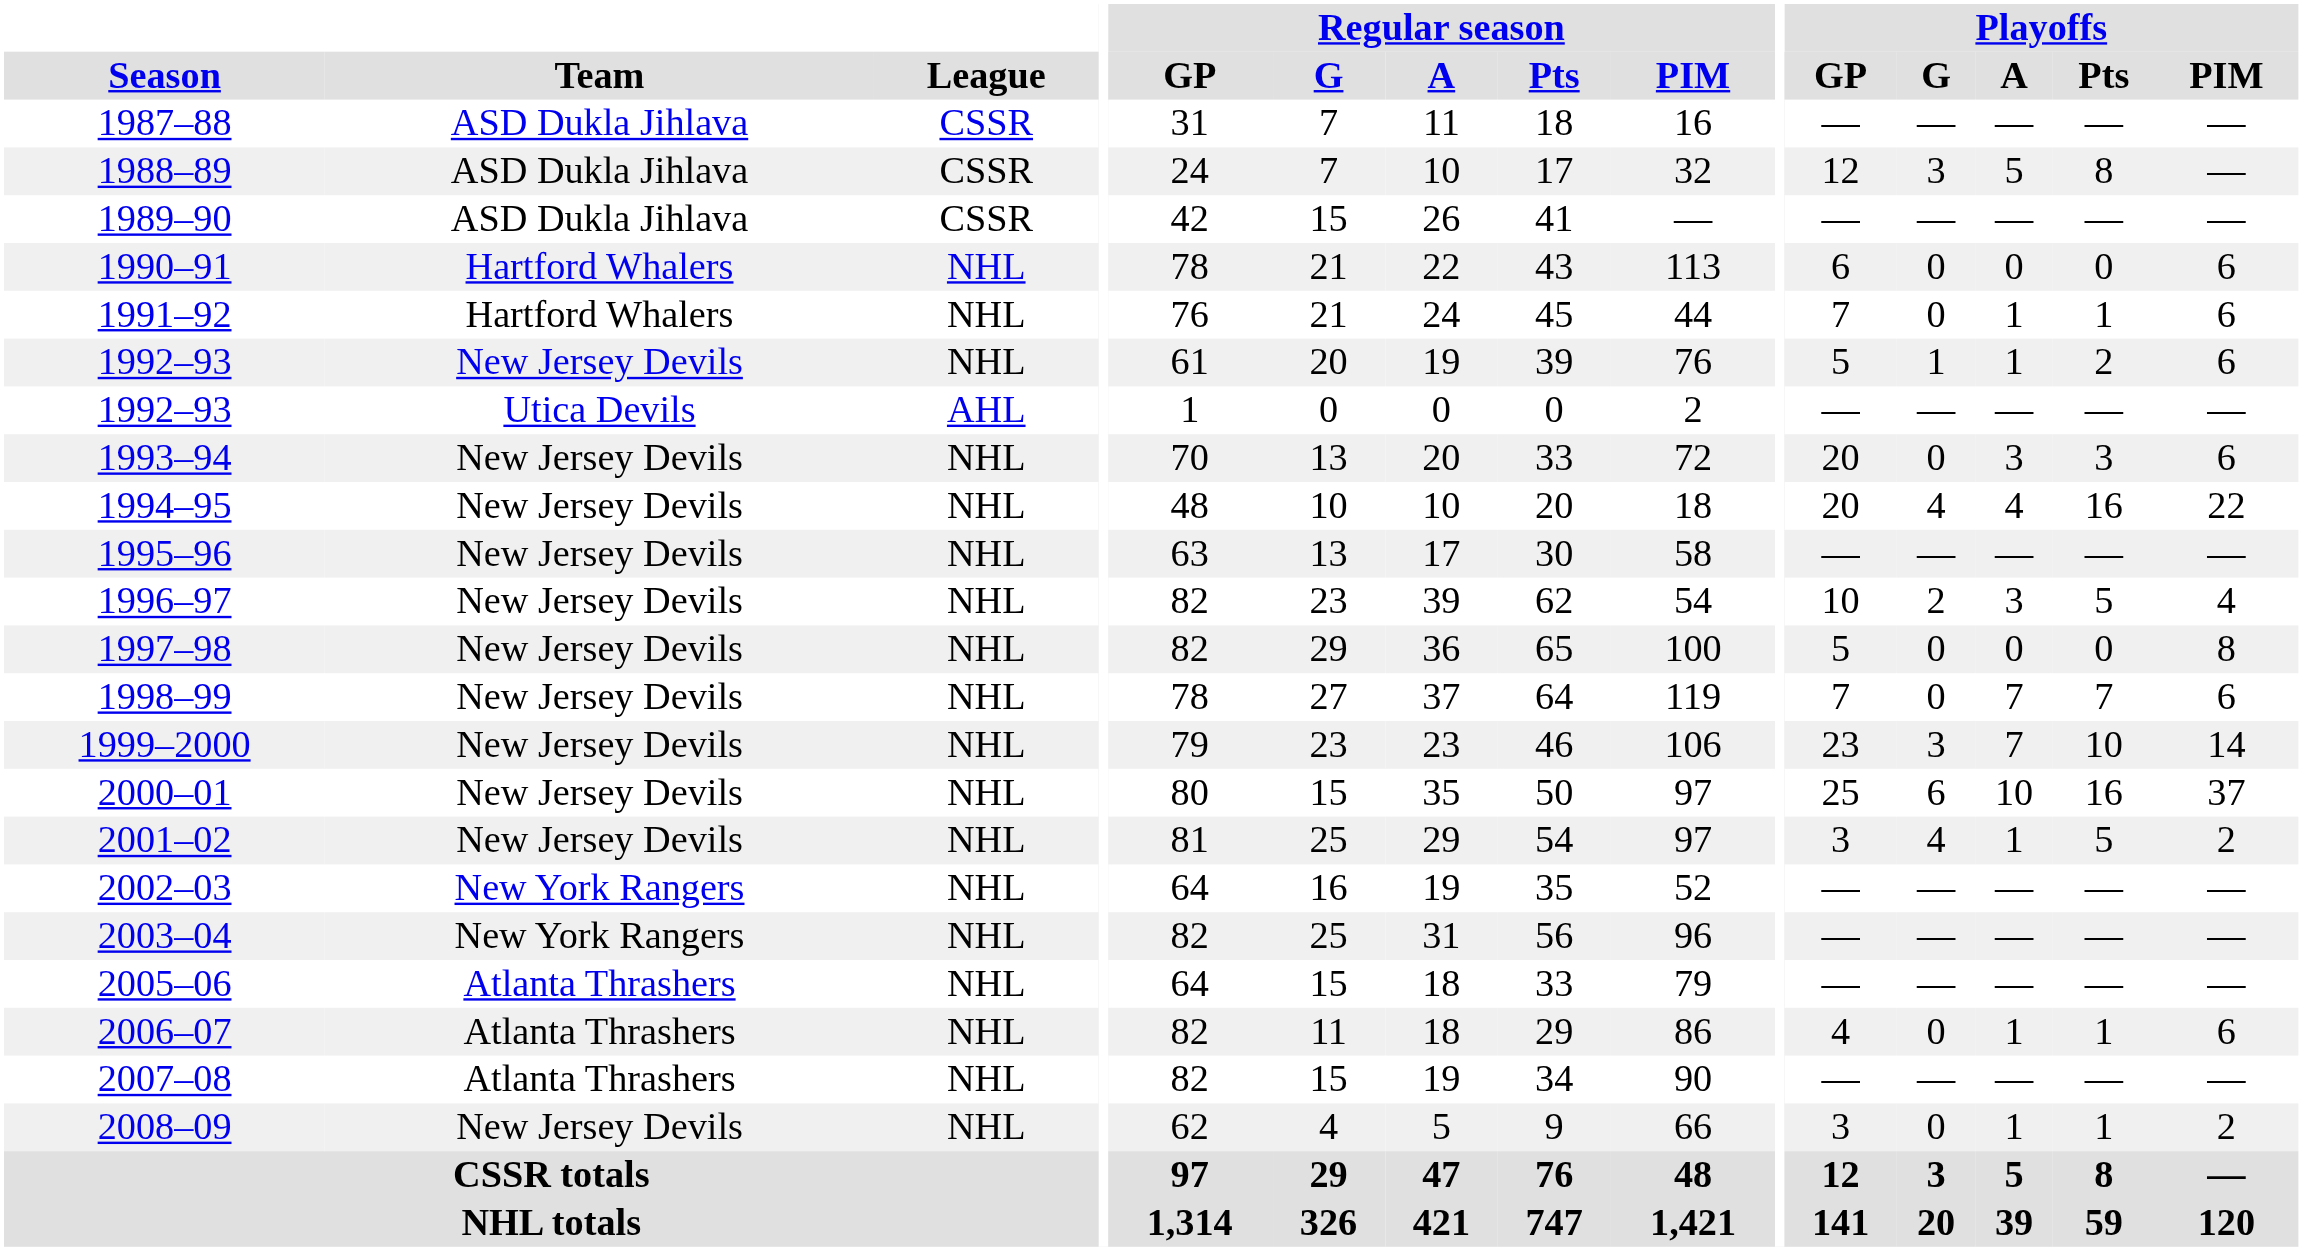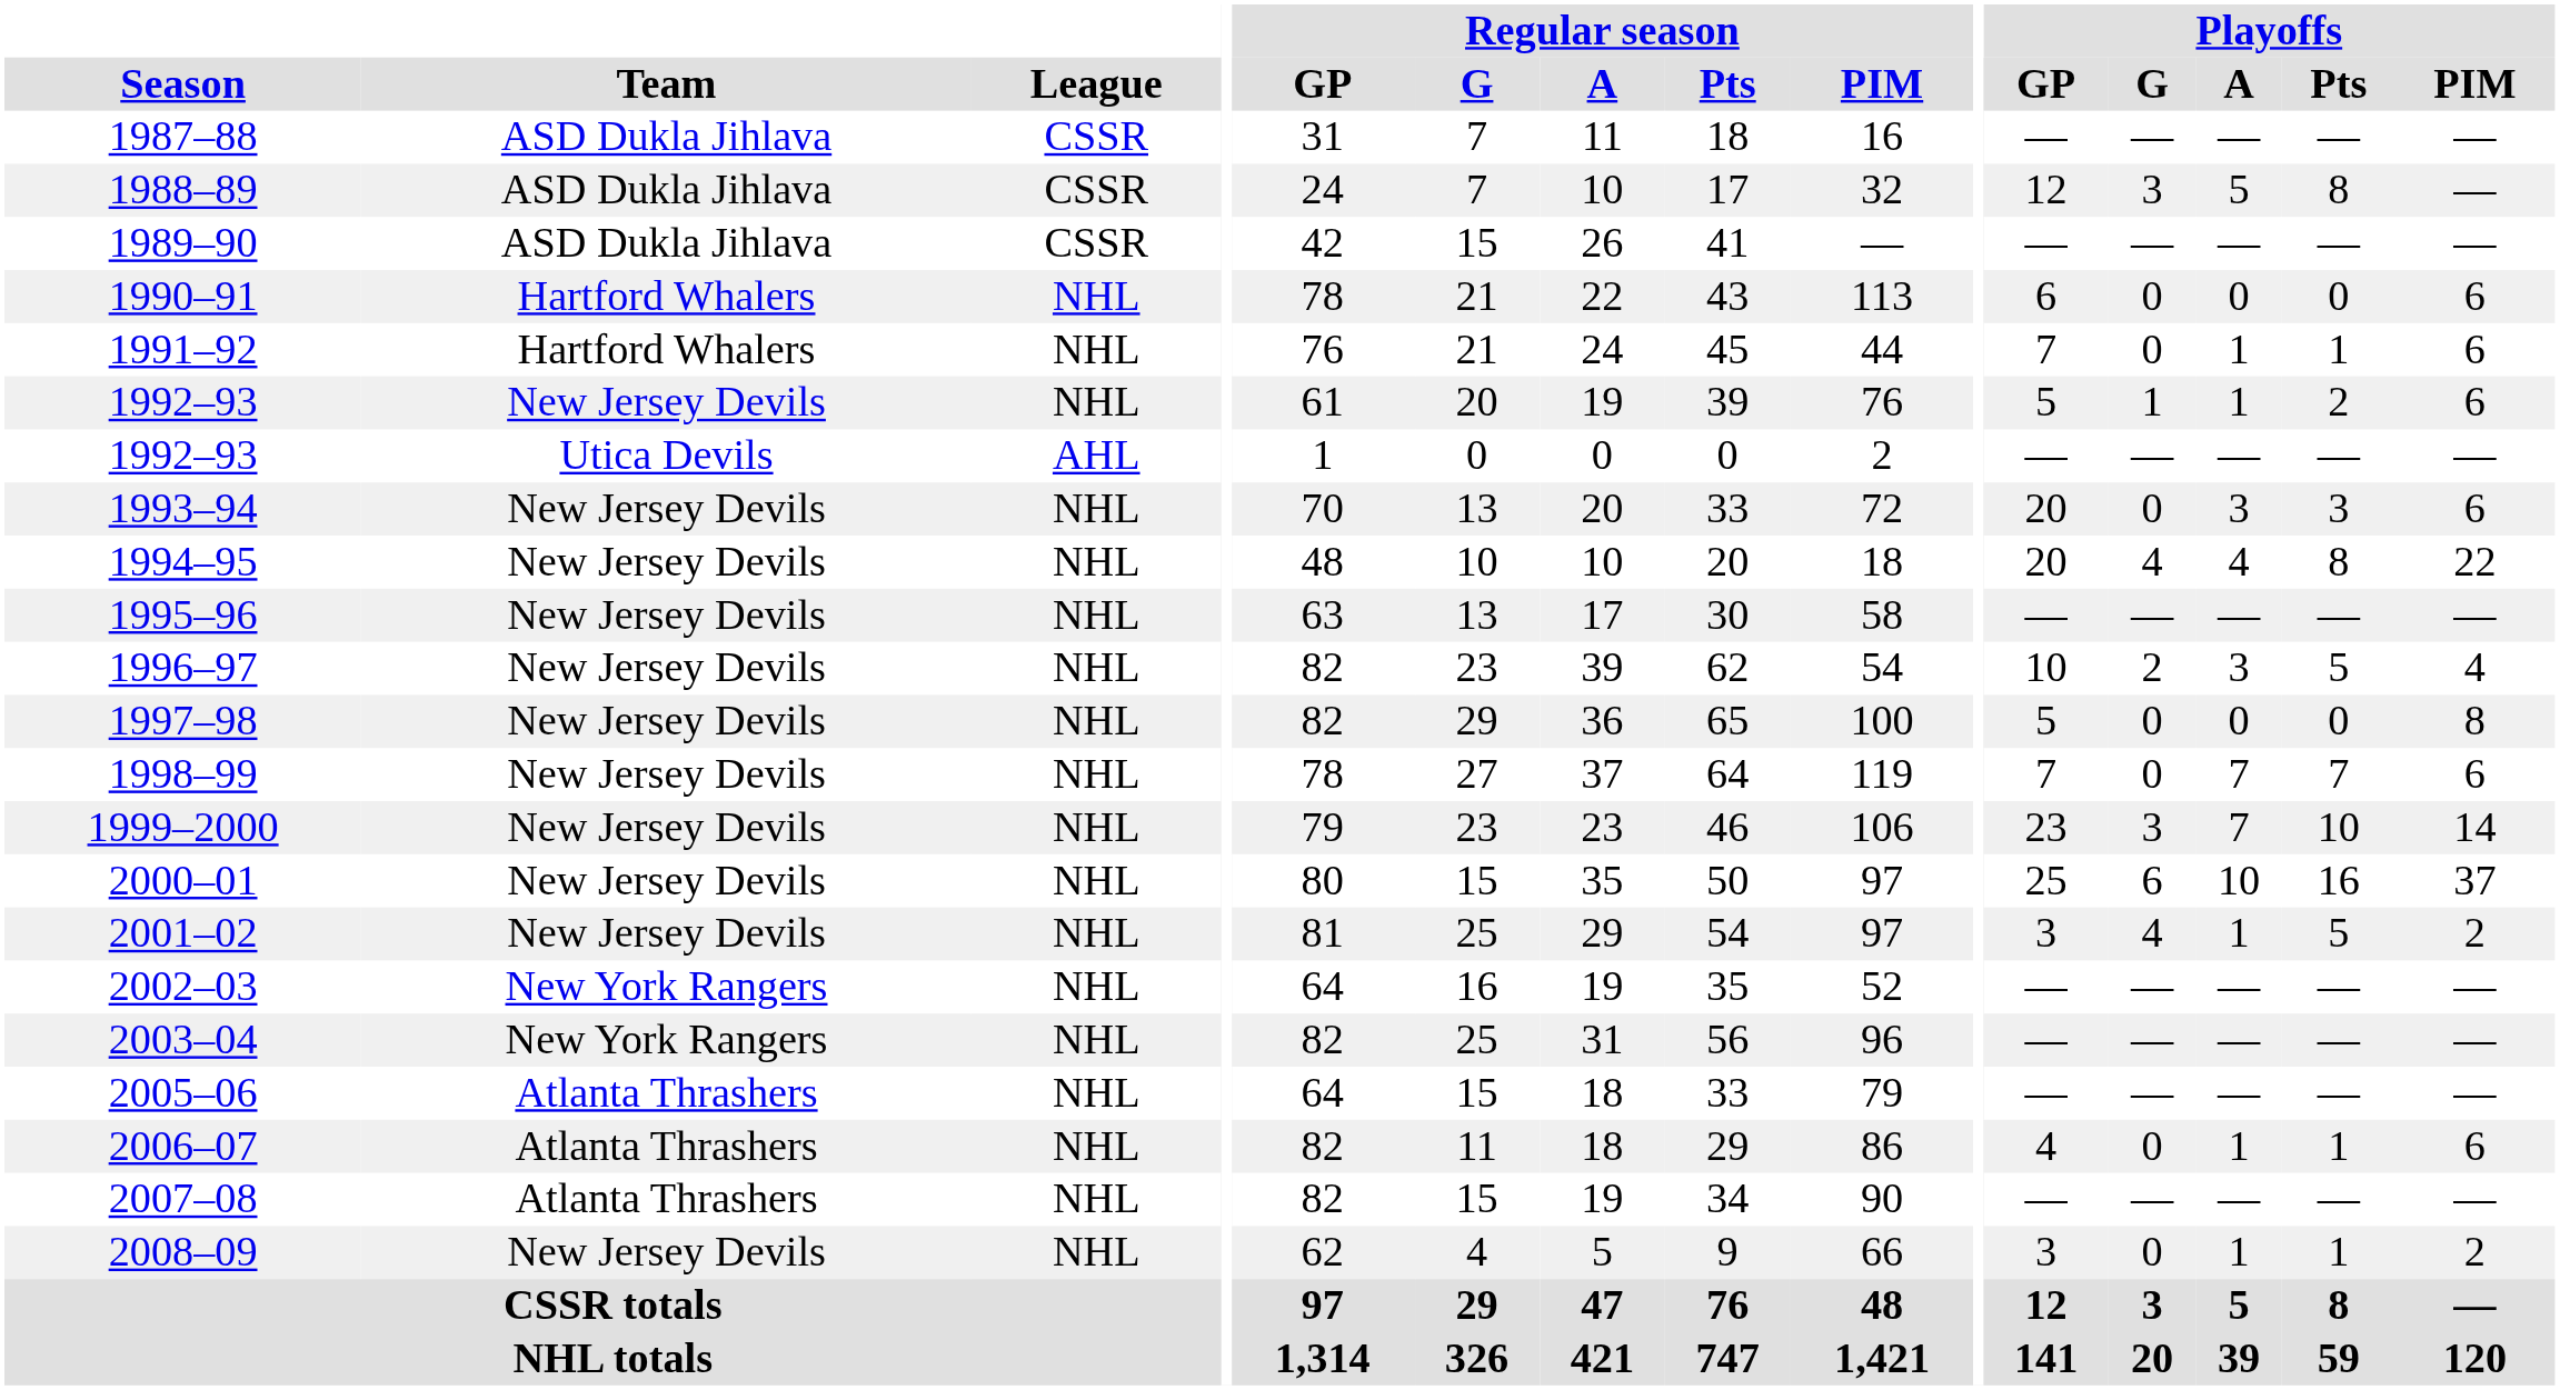 <table border="0" cellpadding="1" cellspacing="0" style="text-align:center; width:60em">
 <tr bgcolor="#e0e0e0">
 <th colspan="3" bgcolor="#ffffff"></th>
 <th rowspan="100" bgcolor="#ffffff"></th>
 <th colspan="5"><a href='#'>Regular season</a></th>
 <th rowspan="100" bgcolor="#ffffff"></th>
 <th colspan="5"><a href='#'>Playoffs</a></th>
 </tr>
 <tr bgcolor="#e0e0e0">
 <th><a href='#'>Season</a></th>
 <th>Team</th>
 <th>League</th>
 <th>GP</th>
 <th><a href='#'>G</a></th>
 <th><a href='#'>A</a></th>
 <th><a href='#'>Pts</a></th>
 <th><a href='#'>PIM</a></th>
 <th>GP</th>
 <th>G</th>
 <th>A</th>
 <th>Pts</th>
 <th>PIM</th>
 </tr>
 <tr>
 <td><a href='#'>1987–88</a></td>
 <td><a href='#'>ASD Dukla Jihlava</a></td>
 <td><a href='#'>CSSR</a></td>
 <td>31</td>
 <td>7</td>
 <td>11</td>
 <td>18</td>
 <td>16</td>
 <td>—</td>
 <td>—</td>
 <td>—</td>
 <td>—</td>
 <td>—</td>
 </tr>
 <tr bgcolor="#f0f0f0">
 <td><a href='#'>1988–89</a></td>
 <td>ASD Dukla Jihlava</td>
 <td>CSSR</td>
 <td>24</td>
 <td>7</td>
 <td>10</td>
 <td>17</td>
 <td>32</td>
 <td>12</td>
 <td>3</td>
 <td>5</td>
 <td>8</td>
 <td>—</td>
 </tr>
 <tr>
 <td><a href='#'>1989–90</a></td>
 <td>ASD Dukla Jihlava</td>
 <td>CSSR</td>
 <td>42</td>
 <td>15</td>
 <td>26</td>
 <td>41</td>
 <td>—</td>
 <td>—</td>
 <td>—</td>
 <td>—</td>
 <td>—</td>
 <td>—</td>
 </tr>
 <tr bgcolor="#f0f0f0">
 <td><a href='#'>1990–91</a></td>
 <td><a href='#'>Hartford Whalers</a></td>
 <td><a href='#'>NHL</a></td>
 <td>78</td>
 <td>21</td>
 <td>22</td>
 <td>43</td>
 <td>113</td>
 <td>6</td>
 <td>0</td>
 <td>0</td>
 <td>0</td>
 <td>6</td>
 </tr>
 <tr>
 <td><a href='#'>1991–92</a></td>
 <td>Hartford Whalers</td>
 <td>NHL</td>
 <td>76</td>
 <td>21</td>
 <td>24</td>
 <td>45</td>
 <td>44</td>
 <td>7</td>
 <td>0</td>
 <td>1</td>
 <td>1</td>
 <td>6</td>
 </tr>
 <tr bgcolor="#f0f0f0">
 <td><a href='#'>1992–93</a></td>
 <td><a href='#'>New Jersey Devils</a></td>
 <td>NHL</td>
 <td>61</td>
 <td>20</td>
 <td>19</td>
 <td>39</td>
 <td>76</td>
 <td>5</td>
 <td>1</td>
 <td>1</td>
 <td>2</td>
 <td>6</td>
 </tr>
 <tr>
 <td><a href='#'>1992–93</a></td>
 <td><a href='#'>Utica Devils</a></td>
 <td><a href='#'>AHL</a></td>
 <td>1</td>
 <td>0</td>
 <td>0</td>
 <td>0</td>
 <td>2</td>
 <td>—</td>
 <td>—</td>
 <td>—</td>
 <td>—</td>
 <td>—</td>
 </tr>
 <tr bgcolor="#f0f0f0">
 <td><a href='#'>1993–94</a></td>
 <td>New Jersey Devils</td>
 <td>NHL</td>
 <td>70</td>
 <td>13</td>
 <td>20</td>
 <td>33</td>
 <td>72</td>
 <td>20</td>
 <td>0</td>
 <td>3</td>
 <td>3</td>
 <td>6</td>
 </tr>
 <tr>
 <td><a href='#'>1994–95</a></td>
 <td>New Jersey Devils</td>
 <td>NHL</td>
 <td>48</td>
 <td>10</td>
 <td>10</td>
 <td>20</td>
 <td>18</td>
 <td>20</td>
 <td>4</td>
 <td>4</td>
-<td>16</td>
+<td>8</td>
 <td>22</td>
 </tr>
 <tr bgcolor="#f0f0f0">
 <td><a href='#'>1995–96</a></td>
 <td>New Jersey Devils</td>
 <td>NHL</td>
 <td>63</td>
 <td>13</td>
 <td>17</td>
 <td>30</td>
 <td>58</td>
 <td>—</td>
 <td>—</td>
 <td>—</td>
 <td>—</td>
 <td>—</td>
 </tr>
 <tr>
 <td><a href='#'>1996–97</a></td>
 <td>New Jersey Devils</td>
 <td>NHL</td>
 <td>82</td>
 <td>23</td>
 <td>39</td>
 <td>62</td>
 <td>54</td>
 <td>10</td>
 <td>2</td>
 <td>3</td>
 <td>5</td>
 <td>4</td>
 </tr>
 <tr bgcolor="#f0f0f0">
 <td><a href='#'>1997–98</a></td>
 <td>New Jersey Devils</td>
 <td>NHL</td>
 <td>82</td>
 <td>29</td>
 <td>36</td>
 <td>65</td>
 <td>100</td>
 <td>5</td>
 <td>0</td>
 <td>0</td>
 <td>0</td>
 <td>8</td>
 </tr>
 <tr>
 <td><a href='#'>1998–99</a></td>
 <td>New Jersey Devils</td>
 <td>NHL</td>
 <td>78</td>
 <td>27</td>
 <td>37</td>
 <td>64</td>
 <td>119</td>
 <td>7</td>
 <td>0</td>
 <td>7</td>
 <td>7</td>
 <td>6</td>
 </tr>
 <tr bgcolor="#f0f0f0">
 <td><a href='#'>1999–2000</a></td>
 <td>New Jersey Devils</td>
 <td>NHL</td>
 <td>79</td>
 <td>23</td>
 <td>23</td>
 <td>46</td>
 <td>106</td>
 <td>23</td>
 <td>3</td>
 <td>7</td>
 <td>10</td>
 <td>14</td>
 </tr>
 <tr>
 <td><a href='#'>2000–01</a></td>
 <td>New Jersey Devils</td>
 <td>NHL</td>
 <td>80</td>
 <td>15</td>
 <td>35</td>
 <td>50</td>
 <td>97</td>
 <td>25</td>
 <td>6</td>
 <td>10</td>
 <td>16</td>
 <td>37</td>
 </tr>
 <tr bgcolor="#f0f0f0">
 <td><a href='#'>2001–02</a></td>
 <td>New Jersey Devils</td>
 <td>NHL</td>
 <td>81</td>
 <td>25</td>
 <td>29</td>
 <td>54</td>
 <td>97</td>
 <td>3</td>
 <td>4</td>
 <td>1</td>
 <td>5</td>
 <td>2</td>
 </tr>
 <tr>
 <td><a href='#'>2002–03</a></td>
 <td><a href='#'>New York Rangers</a></td>
 <td>NHL</td>
 <td>64</td>
 <td>16</td>
 <td>19</td>
 <td>35</td>
 <td>52</td>
 <td>—</td>
 <td>—</td>
 <td>—</td>
 <td>—</td>
 <td>—</td>
 </tr>
 <tr bgcolor="#f0f0f0">
 <td><a href='#'>2003–04</a></td>
 <td>New York Rangers</td>
 <td>NHL</td>
 <td>82</td>
 <td>25</td>
 <td>31</td>
 <td>56</td>
 <td>96</td>
 <td>—</td>
 <td>—</td>
 <td>—</td>
 <td>—</td>
 <td>—</td>
 </tr>
 <tr>
 <td><a href='#'>2005–06</a></td>
 <td><a href='#'>Atlanta Thrashers</a></td>
 <td>NHL</td>
 <td>64</td>
 <td>15</td>
 <td>18</td>
 <td>33</td>
 <td>79</td>
 <td>—</td>
 <td>—</td>
 <td>—</td>
 <td>—</td>
 <td>—</td>
 </tr>
 <tr bgcolor="#f0f0f0">
 <td><a href='#'>2006–07</a></td>
 <td>Atlanta Thrashers</td>
 <td>NHL</td>
 <td>82</td>
 <td>11</td>
 <td>18</td>
 <td>29</td>
 <td>86</td>
 <td>4</td>
 <td>0</td>
 <td>1</td>
 <td>1</td>
 <td>6</td>
 </tr>
 <tr>
 <td><a href='#'>2007–08</a></td>
 <td>Atlanta Thrashers</td>
 <td>NHL</td>
 <td>82</td>
 <td>15</td>
 <td>19</td>
 <td>34</td>
 <td>90</td>
 <td>—</td>
 <td>—</td>
 <td>—</td>
 <td>—</td>
 <td>—</td>
 </tr>
 <tr bgcolor="#f0f0f0">
 <td><a href='#'>2008–09</a></td>
 <td>New Jersey Devils</td>
 <td>NHL</td>
 <td>62</td>
 <td>4</td>
 <td>5</td>
 <td>9</td>
 <td>66</td>
 <td>3</td>
 <td>0</td>
 <td>1</td>
 <td>1</td>
 <td>2</td>
 </tr>
 <tr bgcolor="#e0e0e0">
 <th colspan="3">CSSR totals</th>
 <th>97</th>
 <th>29</th>
 <th>47</th>
 <th>76</th>
 <th>48</th>
 <th>12</th>
 <th>3</th>
 <th>5</th>
 <th>8</th>
 <th>—</th>
 </tr>
 <tr bgcolor="#e0e0e0">
 <th colspan="3">NHL totals</th>
 <th>1,314</th>
 <th>326</th>
 <th>421</th>
 <th>747</th>
 <th>1,421</th>
 <th>141</th>
 <th>20</th>
 <th>39</th>
 <th>59</th>
 <th>120</th>
 </tr>
 </table>
